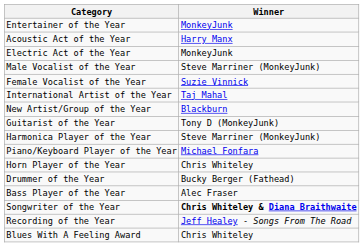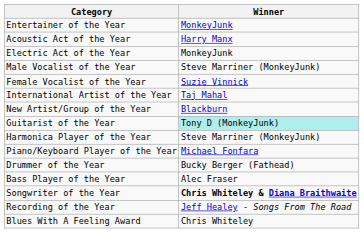 <table class="wikitable sortable" style="text-align:centre">
 <tr>
 <th>Category</th>
 <th>Winner</th>
 </tr>
 <tr>
 <td>Entertainer of the Year</td>
 <td><a href='#'>MonkeyJunk</a></td>
 </tr>
 <tr>
 <td>Acoustic Act of the Year</td>
 <td><a href='#'>Harry Manx</a></td>
 </tr>
 <tr>
 <td>Electric Act of the Year</td>
 <td>MonkeyJunk</td>
 </tr>
 <tr>
 <td>Male Vocalist of the Year</td>
 <td>Steve Marriner (MonkeyJunk)</td>
 </tr>
 <tr>
 <td>Female Vocalist of the Year</td>
 <td><a href='#'>Suzie Vinnick</a></td>
 </tr>
 <tr>
 <td>International Artist of the Year</td>
 <td><a href='#'>Taj Mahal</a></td>
 </tr>
 <tr>
 <td>New Artist/Group of the Year</td>
 <td><a href='#'>Blackburn</a></td>
 </tr>
 <tr>
 <td>Guitarist of the Year</td>
-<td>Tony D (MonkeyJunk)</td>
+<td style="background: paleturquoise;">Tony D (MonkeyJunk)</td>
 </tr>
 <tr>
 <td>Harmonica Player of the Year</td>
 <td>Steve Marriner (MonkeyJunk)</td>
 </tr>
 <tr>
 <td>Piano/Keyboard Player of the Year</td>
 <td><a href='#'>Michael Fonfara</a></td>
-</tr>
-<tr>
-<td>Horn Player of the Year</td>
-<td>Chris Whiteley</td>
 </tr>
 <tr>
 <td>Drummer of the Year</td>
 <td>Bucky Berger (Fathead)</td>
 </tr>
 <tr>
 <td>Bass Player of the Year</td>
 <td>Alec Fraser</td>
 </tr>
 <tr>
 <td>Songwriter of the Year</td>
 <td><strong>Chris Whiteley & <a href='#'>Diana Braithwaite</a></strong></td>
 </tr>
 <tr>
 <td>Recording of the Year</td>
 <td><a href='#'>Jeff Healey</a> - <em>Songs From The Road</em></td>
 </tr>
 <tr>
 <td>Blues With A Feeling Award</td>
 <td>Chris Whiteley</td>
 </tr>
 </table>
